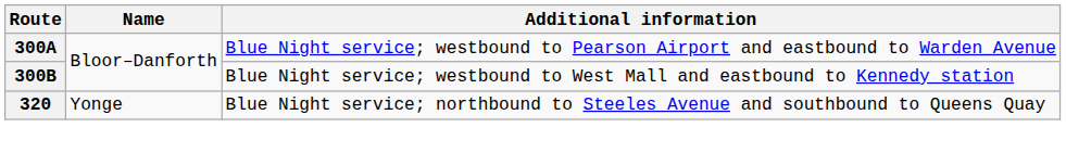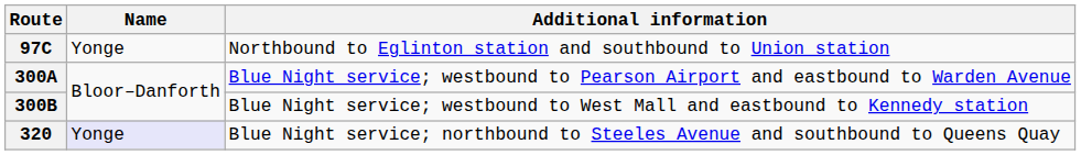 <table class="wikitable">
 <tr>
 <th>Route</th>
 <th>Name</th>
 <th>Additional information</th>
+</tr>
+<tr>
+<th>97C</th>
+<td>Yonge</td>
+<td>Northbound to <a href='#'>Eglinton station</a> and southbound to <a href='#'>Union station</a><br></td>
 </tr>
 <tr>
 <th>300A</th>
 <td rowspan="2">Bloor–Danforth</td>
 <td><a href='#'>Blue Night service</a>; westbound to <a href='#'>Pearson Airport</a> and eastbound to <a href='#'>Warden Avenue</a></td>
 </tr>
 <tr>
 <th>300B</th>
 <td>Blue Night service; westbound to West Mall and eastbound to <a href='#'>Kennedy station</a></td>
 </tr>
 <tr>
 <th>320</th>
-<td>Yonge</td>
+<td style="background: lavender;">Yonge</td>
 <td>Blue Night service; northbound to <a href='#'>Steeles Avenue</a> and southbound to Queens Quay</td>
 </tr>
 </table>
